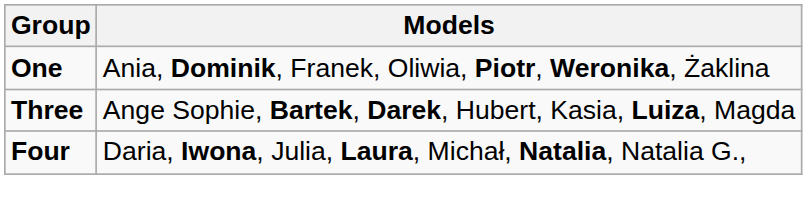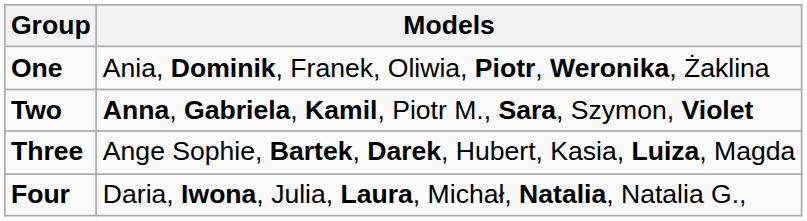 <table class="wikitable">
 <tr>
 <th>Group</th>
 <th>Models</th>
 </tr>
 <tr>
 <td><strong>One</strong></td>
 <td>Ania, <strong>Dominik</strong>, Franek, Oliwia, <strong>Piotr</strong>, <strong>Weronika</strong>, Żaklina</td>
+</tr>
+<tr>
+<td><strong>Two</strong></td>
+<td><strong>Anna</strong>, <strong>Gabriela</strong>, <strong>Kamil</strong>, Piotr M., <strong>Sara</strong>, Szymon, <strong>Violet</strong></td>
 </tr>
 <tr '>
 <td><strong>Three</strong></td>
 <td>Ange Sophie, <strong>Bartek</strong>, <strong>Darek</strong>, Hubert, Kasia, <strong>Luiza</strong>, Magda</td>
 </tr>
 <tr>
 <td><strong>Four</strong></td>
 <td>Daria, <strong>Iwona</strong>, Julia, <strong>Laura</strong>, Michał,   <strong>Natalia</strong>, Natalia G.,</td>
 </tr>
 </table>
